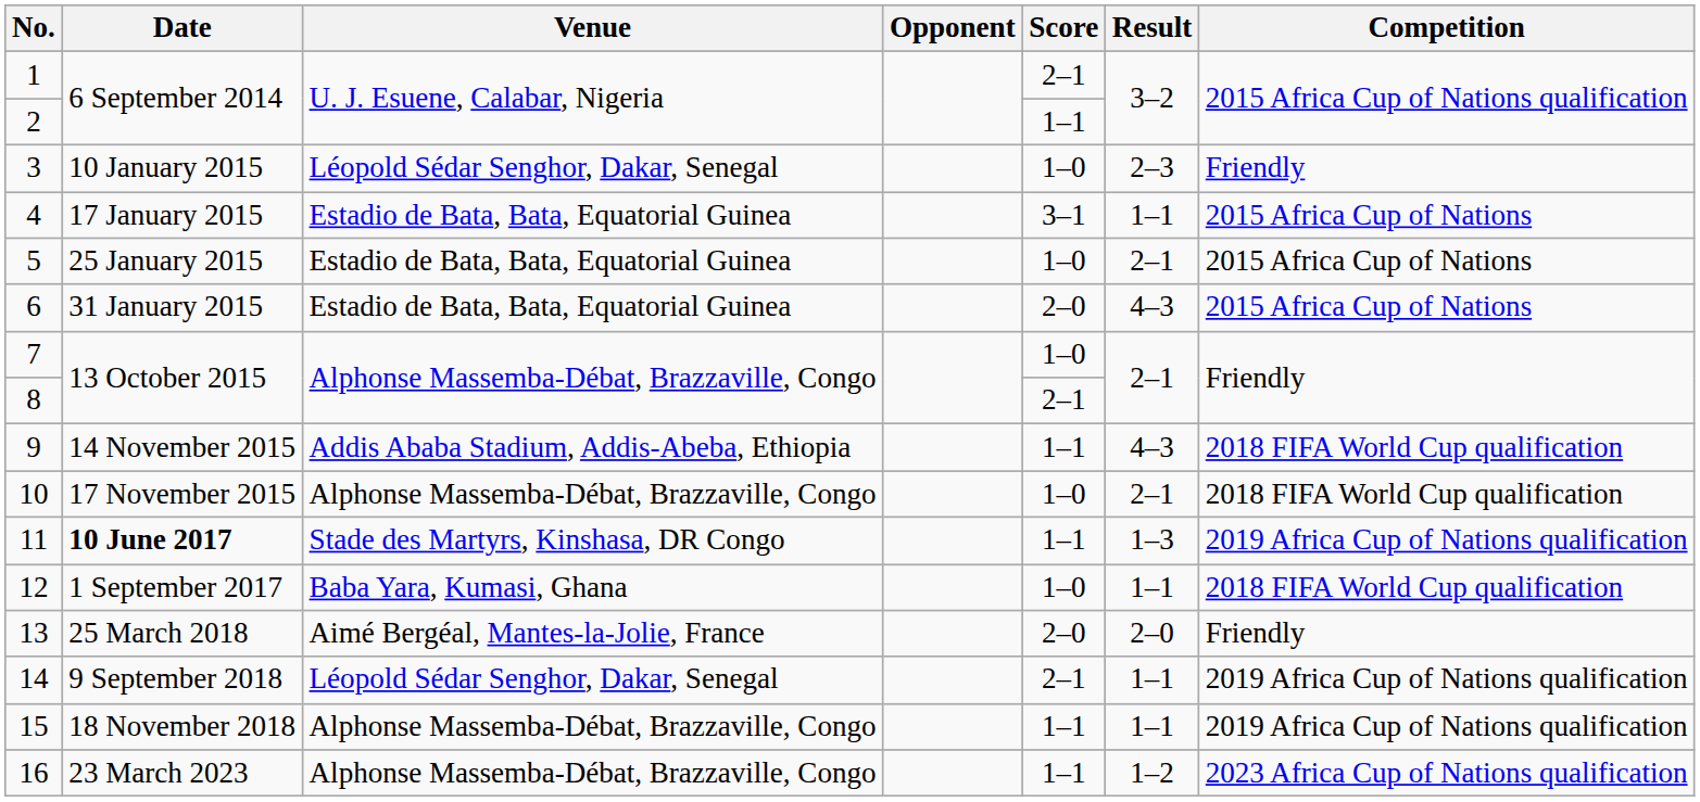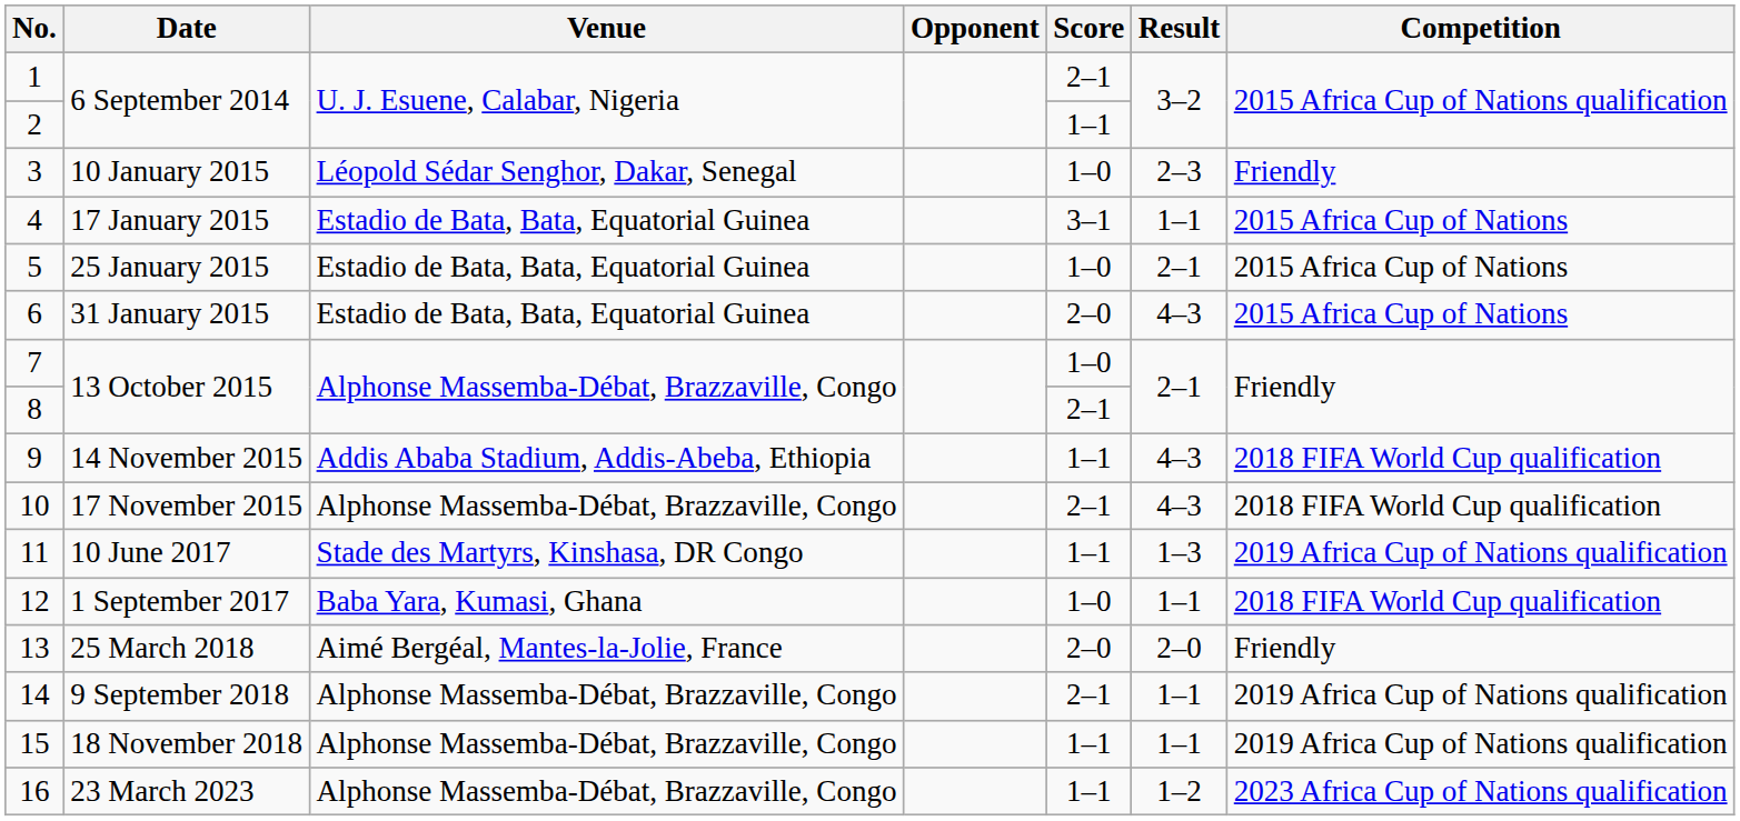 <table class="wikitable sortable">
 <tr>
 <th scope="col">No.</th>
 <th scope="col">Date</th>
 <th scope="col">Venue</th>
 <th scope="col">Opponent</th>
 <th scope="col">Score</th>
 <th scope="col">Result</th>
 <th scope="col">Competition</th>
 </tr>
 <tr>
 <td align="center">1</td>
 <td rowspan="2">6 September 2014</td>
 <td rowspan="2"><a href='#'>U. J. Esuene</a>, <a href='#'>Calabar</a>, Nigeria</td>
 <td rowspan="2"></td>
 <td align="center">2–1</td>
 <td rowspan="2" style="text-align:center">3–2</td>
 <td rowspan="2"><a href='#'>2015 Africa Cup of Nations qualification</a></td>
 </tr>
 <tr>
 <td align="center">2</td>
 <td align="center">1–1</td>
 </tr>
 <tr>
 <td align="center">3</td>
 <td>10 January 2015</td>
 <td><a href='#'>Léopold Sédar Senghor</a>, <a href='#'>Dakar</a>, Senegal</td>
 <td></td>
 <td align="center">1–0</td>
 <td align="center">2–3</td>
 <td><a href='#'>Friendly</a></td>
 </tr>
 <tr>
 <td align="center">4</td>
 <td>17 January 2015</td>
 <td><a href='#'>Estadio de Bata</a>, <a href='#'>Bata</a>, Equatorial Guinea</td>
 <td></td>
 <td align="center">3–1</td>
 <td align="center">1–1</td>
 <td><a href='#'>2015 Africa Cup of Nations</a></td>
 </tr>
 <tr>
 <td align="center">5</td>
 <td>25 January 2015</td>
 <td>Estadio de Bata, Bata, Equatorial Guinea</td>
 <td></td>
 <td align="center">1–0</td>
 <td align="center">2–1</td>
 <td>2015 Africa Cup of Nations</td>
 </tr>
 <tr>
 <td align="center">6</td>
 <td>31 January 2015</td>
 <td>Estadio de Bata, Bata, Equatorial Guinea</td>
 <td></td>
 <td align="center">2–0</td>
 <td align="center">4–3</td>
 <td><a href='#'>2015 Africa Cup of Nations</a></td>
 </tr>
 <tr>
 <td align="center">7</td>
 <td rowspan="2">13 October 2015</td>
 <td rowspan="2"><a href='#'>Alphonse Massemba-Débat</a>, <a href='#'>Brazzaville</a>, Congo</td>
 <td rowspan="2"></td>
 <td align="center">1–0</td>
 <td rowspan="2" style="text-align:center">2–1</td>
 <td rowspan="2">Friendly</td>
 </tr>
 <tr>
 <td align="center">8</td>
 <td align="center">2–1</td>
 </tr>
 <tr>
 <td align="center">9</td>
 <td>14 November 2015</td>
 <td><a href='#'>Addis Ababa Stadium</a>, <a href='#'>Addis-Abeba</a>, Ethiopia</td>
 <td></td>
 <td align="center">1–1</td>
 <td align="center">4–3</td>
 <td><a href='#'>2018 FIFA World Cup qualification</a></td>
 </tr>
 <tr>
 <td align="center">10</td>
 <td>17 November 2015</td>
 <td>Alphonse Massemba-Débat, Brazzaville, Congo</td>
 <td></td>
-<td align="center">1–0</td>
 <td align="center">2–1</td>
+<td align="center">4–3</td>
 <td>2018 FIFA World Cup qualification</td>
 </tr>
 <tr>
 <td align="center">11</td>
-<td><strong>10 June 2017</strong></td>
+<td>10 June 2017</td>
 <td><a href='#'>Stade des Martyrs</a>, <a href='#'>Kinshasa</a>, DR Congo</td>
 <td></td>
 <td align="center">1–1</td>
 <td align="center">1–3</td>
 <td><a href='#'>2019 Africa Cup of Nations qualification</a></td>
 </tr>
 <tr>
 <td align="center">12</td>
 <td>1 September 2017</td>
 <td><a href='#'>Baba Yara</a>, <a href='#'>Kumasi</a>, Ghana</td>
 <td></td>
 <td align="center">1–0</td>
 <td align="center">1–1</td>
 <td><a href='#'>2018 FIFA World Cup qualification</a></td>
 </tr>
 <tr>
 <td align="center">13</td>
 <td>25 March 2018</td>
 <td>Aimé Bergéal, <a href='#'>Mantes-la-Jolie</a>, France</td>
 <td></td>
 <td align="center">2–0</td>
 <td align="center">2–0</td>
 <td>Friendly</td>
 </tr>
 <tr>
 <td align="center">14</td>
 <td>9 September 2018</td>
-<td><a href='#'>Léopold Sédar Senghor</a>, <a href='#'>Dakar</a>, Senegal</td>
+<td>Alphonse Massemba-Débat, Brazzaville, Congo</td>
 <td></td>
 <td align="center">2–1</td>
 <td align="center">1–1</td>
 <td>2019 Africa Cup of Nations qualification</td>
 </tr>
 <tr>
 <td align="center">15</td>
 <td>18 November 2018</td>
 <td>Alphonse Massemba-Débat, Brazzaville, Congo</td>
 <td></td>
 <td align="center">1–1</td>
 <td align="center">1–1</td>
 <td>2019 Africa Cup of Nations qualification</td>
 </tr>
 <tr>
 <td align="center">16</td>
 <td>23 March 2023</td>
 <td>Alphonse Massemba-Débat, Brazzaville, Congo</td>
 <td></td>
 <td align="center">1–1</td>
 <td align="center">1–2</td>
 <td><a href='#'>2023 Africa Cup of Nations qualification</a></td>
 </tr>
 </table>
